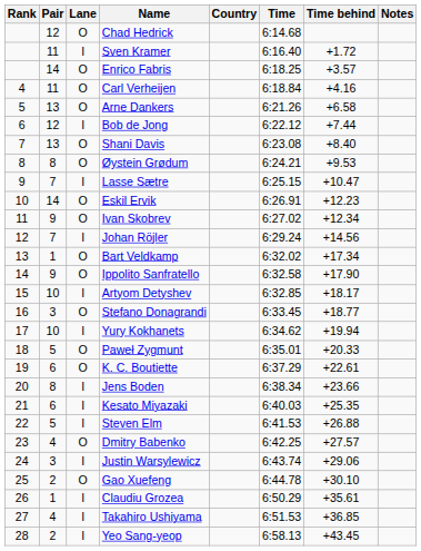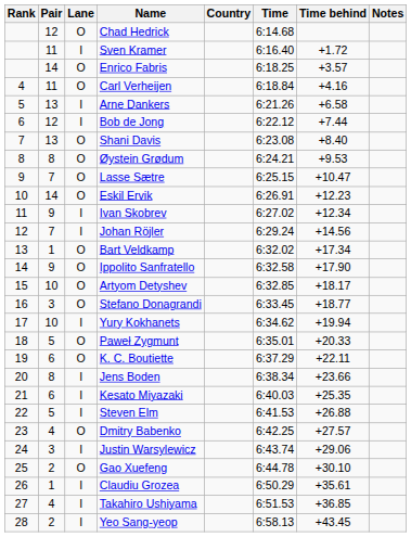 <table class="wikitable sortable" style="text-align:center">
 <tr>
 <th>Rank</th>
 <th>Pair</th>
 <th>Lane</th>
 <th>Name</th>
 <th>Country</th>
 <th>Time</th>
 <th>Time behind</th>
 <th>Notes</th>
 </tr>
 <tr>
 <td></td>
 <td>12</td>
 <td>O</td>
 <td align="left"><a href='#'>Chad Hedrick</a></td>
 <td align="left"></td>
 <td>6:14.68</td>
 <td></td>
 <td></td>
 </tr>
 <tr>
 <td></td>
 <td>11</td>
 <td>I</td>
 <td align="left"><a href='#'>Sven Kramer</a></td>
 <td align="left"></td>
 <td>6:16.40</td>
 <td>+1.72</td>
 <td></td>
 </tr>
 <tr>
 <td></td>
 <td>14</td>
 <td>O</td>
 <td align="left"><a href='#'>Enrico Fabris</a></td>
 <td align="left"></td>
 <td>6:18.25</td>
 <td>+3.57</td>
 <td></td>
 </tr>
 <tr>
 <td>4</td>
 <td>11</td>
 <td>O</td>
 <td align="left"><a href='#'>Carl Verheijen</a></td>
 <td align="left"></td>
 <td>6:18.84</td>
 <td>+4.16</td>
 <td></td>
 </tr>
 <tr>
 <td>5</td>
 <td>13</td>
-<td>O</td>
+<td>I</td>
 <td align="left"><a href='#'>Arne Dankers</a></td>
 <td align="left"></td>
 <td>6:21.26</td>
 <td>+6.58</td>
 <td></td>
 </tr>
 <tr>
 <td>6</td>
 <td>12</td>
 <td>I</td>
 <td align="left"><a href='#'>Bob de Jong</a></td>
 <td align="left"></td>
 <td>6:22.12</td>
 <td>+7.44</td>
 <td></td>
 </tr>
 <tr>
 <td>7</td>
 <td>13</td>
 <td>O</td>
 <td align="left"><a href='#'>Shani Davis</a></td>
 <td align="left"></td>
 <td>6:23.08</td>
 <td>+8.40</td>
 <td></td>
 </tr>
 <tr>
 <td>8</td>
 <td>8</td>
 <td>O</td>
 <td align="left"><a href='#'>Øystein Grødum</a></td>
 <td align="left"></td>
 <td>6:24.21</td>
 <td>+9.53</td>
 <td></td>
 </tr>
 <tr>
 <td>9</td>
 <td>7</td>
-<td>I</td>
+<td>O</td>
 <td align="left"><a href='#'>Lasse Sætre</a></td>
 <td align="left"></td>
 <td>6:25.15</td>
 <td>+10.47</td>
 <td></td>
 </tr>
 <tr>
 <td>10</td>
 <td>14</td>
 <td>O</td>
 <td align="left"><a href='#'>Eskil Ervik</a></td>
 <td align="left"></td>
 <td>6:26.91</td>
 <td>+12.23</td>
 <td></td>
 </tr>
 <tr>
 <td>11</td>
 <td>9</td>
-<td>O</td>
+<td>I</td>
 <td align="left"><a href='#'>Ivan Skobrev</a></td>
 <td align="left"></td>
 <td>6:27.02</td>
 <td>+12.34</td>
 <td></td>
 </tr>
 <tr>
 <td>12</td>
 <td>7</td>
 <td>I</td>
 <td align="left"><a href='#'>Johan Röjler</a></td>
 <td align="left"></td>
 <td>6:29.24</td>
 <td>+14.56</td>
 <td></td>
 </tr>
 <tr>
 <td>13</td>
 <td>1</td>
 <td>O</td>
 <td align="left"><a href='#'>Bart Veldkamp</a></td>
 <td align="left"></td>
 <td>6:32.02</td>
 <td>+17.34</td>
 <td></td>
 </tr>
 <tr>
 <td>14</td>
 <td>9</td>
 <td>O</td>
 <td align="left"><a href='#'>Ippolito Sanfratello</a></td>
 <td align="left"></td>
 <td>6:32.58</td>
 <td>+17.90</td>
 <td></td>
 </tr>
 <tr>
 <td>15</td>
 <td>10</td>
-<td>I</td>
+<td>O</td>
 <td align="left"><a href='#'>Artyom Detyshev</a></td>
 <td align="left"></td>
 <td>6:32.85</td>
 <td>+18.17</td>
 <td></td>
 </tr>
 <tr>
 <td>16</td>
 <td>3</td>
 <td>O</td>
 <td align="left"><a href='#'>Stefano Donagrandi</a></td>
 <td align="left"></td>
 <td>6:33.45</td>
 <td>+18.77</td>
 <td></td>
 </tr>
 <tr>
 <td>17</td>
 <td>10</td>
 <td>I</td>
 <td align="left"><a href='#'>Yury Kokhanets</a></td>
 <td align="left"></td>
 <td>6:34.62</td>
 <td>+19.94</td>
 <td></td>
 </tr>
 <tr>
 <td>18</td>
 <td>5</td>
 <td>O</td>
 <td align="left"><a href='#'>Paweł Zygmunt</a></td>
 <td align="left"></td>
 <td>6:35.01</td>
 <td>+20.33</td>
 <td></td>
 </tr>
 <tr>
 <td>19</td>
 <td>6</td>
 <td>O</td>
 <td align="left"><a href='#'>K. C. Boutiette</a></td>
 <td align="left"></td>
 <td>6:37.29</td>
-<td>+22.61</td>
+<td>+22.11</td>
 <td></td>
 </tr>
 <tr>
 <td>20</td>
 <td>8</td>
 <td>I</td>
 <td align="left"><a href='#'>Jens Boden</a></td>
 <td align="left"></td>
 <td>6:38.34</td>
 <td>+23.66</td>
 <td></td>
 </tr>
 <tr>
 <td>21</td>
 <td>6</td>
 <td>I</td>
 <td align="left"><a href='#'>Kesato Miyazaki</a></td>
 <td align="left"></td>
 <td>6:40.03</td>
 <td>+25.35</td>
 <td></td>
 </tr>
 <tr>
 <td>22</td>
 <td>5</td>
 <td>I</td>
 <td align="left"><a href='#'>Steven Elm</a></td>
 <td align="left"></td>
 <td>6:41.53</td>
 <td>+26.88</td>
 <td></td>
 </tr>
 <tr>
 <td>23</td>
 <td>4</td>
 <td>O</td>
 <td align="left"><a href='#'>Dmitry Babenko</a></td>
 <td align="left"></td>
 <td>6:42.25</td>
 <td>+27.57</td>
 <td></td>
 </tr>
 <tr>
 <td>24</td>
 <td>3</td>
 <td>I</td>
 <td align="left"><a href='#'>Justin Warsylewicz</a></td>
 <td align="left"></td>
 <td>6:43.74</td>
 <td>+29.06</td>
 <td></td>
 </tr>
 <tr>
 <td>25</td>
 <td>2</td>
 <td>O</td>
 <td align="left"><a href='#'>Gao Xuefeng</a></td>
 <td align="left"></td>
 <td>6:44.78</td>
 <td>+30.10</td>
 <td></td>
 </tr>
 <tr>
 <td>26</td>
 <td>1</td>
 <td>I</td>
 <td align="left"><a href='#'>Claudiu Grozea</a></td>
 <td align="left"></td>
 <td>6:50.29</td>
 <td>+35.61</td>
 <td></td>
 </tr>
 <tr>
 <td>27</td>
 <td>4</td>
 <td>I</td>
 <td align="left"><a href='#'>Takahiro Ushiyama</a></td>
 <td align="left"></td>
 <td>6:51.53</td>
 <td>+36.85</td>
 <td></td>
 </tr>
 <tr>
 <td>28</td>
 <td>2</td>
 <td>I</td>
 <td align="left"><a href='#'>Yeo Sang-yeop</a></td>
 <td align="left"></td>
 <td>6:58.13</td>
 <td>+43.45</td>
 <td></td>
 </tr>
 </table>
